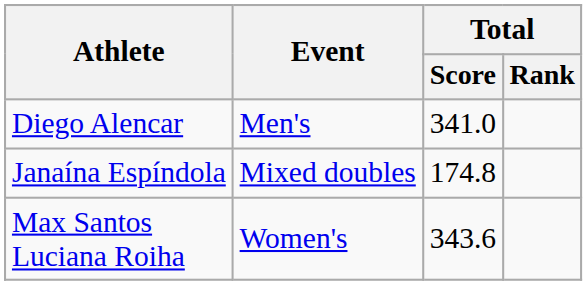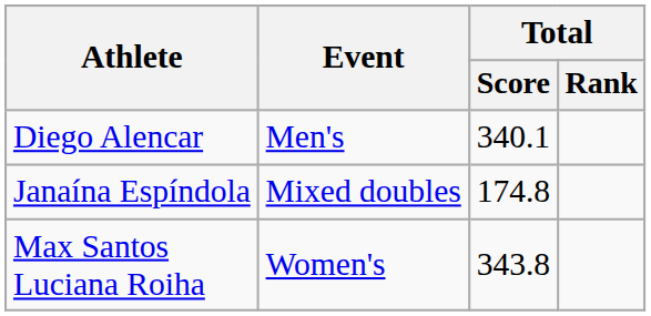 <table class=wikitable style=font-size:90%;text-align:center>
 <tr>
 <th rowspan=2>Athlete</th>
 <th rowspan=2>Event</th>
 <th colspan=2>Total</th>
 </tr>
 <tr style=font-size:95%>
 <th>Score</th>
 <th>Rank</th>
 </tr>
 <tr>
 <td align=left><a href='#'>Diego Alencar</a></td>
 <td align=left><a href='#'>Men's</a></td>
-<td>341.0</td>
+<td>340.1</td>
 <td></td>
 </tr>
 <tr>
 <td align=left><a href='#'>Janaína Espíndola</a></td>
 <td align=left><a href='#'>Mixed doubles</a></td>
 <td>174.8</td>
 <td></td>
 </tr>
 <tr>
 <td align=left><a href='#'>Max Santos</a><br><a href='#'>Luciana Roiha</a></td>
 <td align=left><a href='#'>Women's</a></td>
-<td>343.6</td>
+<td>343.8</td>
 <td></td>
 </tr>
 </table>
